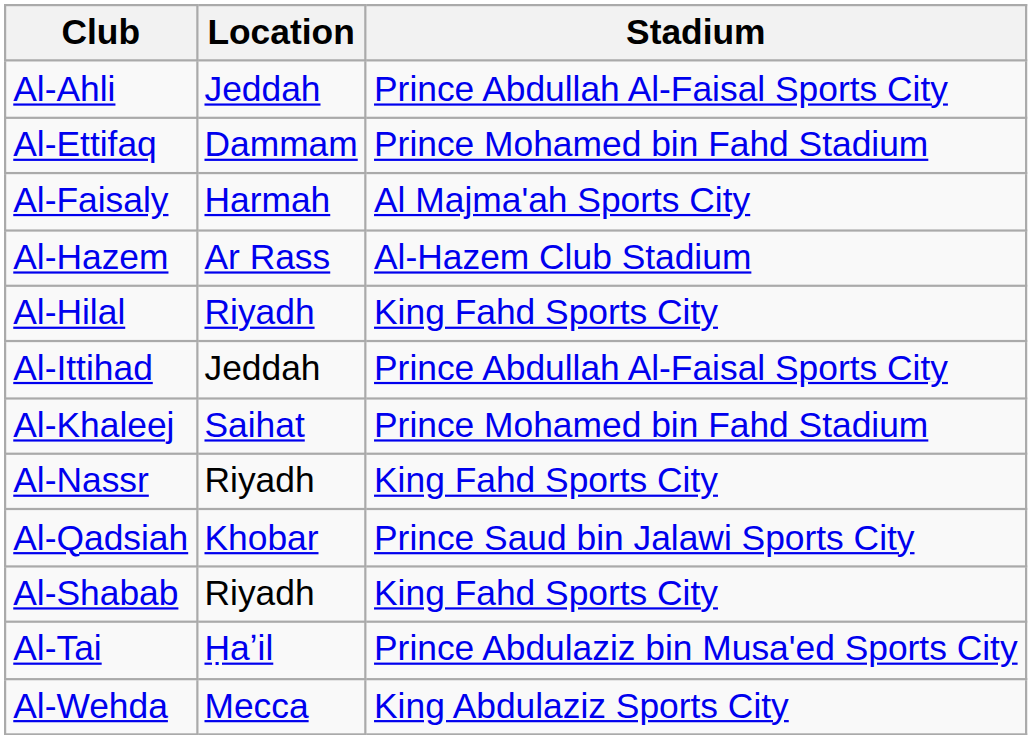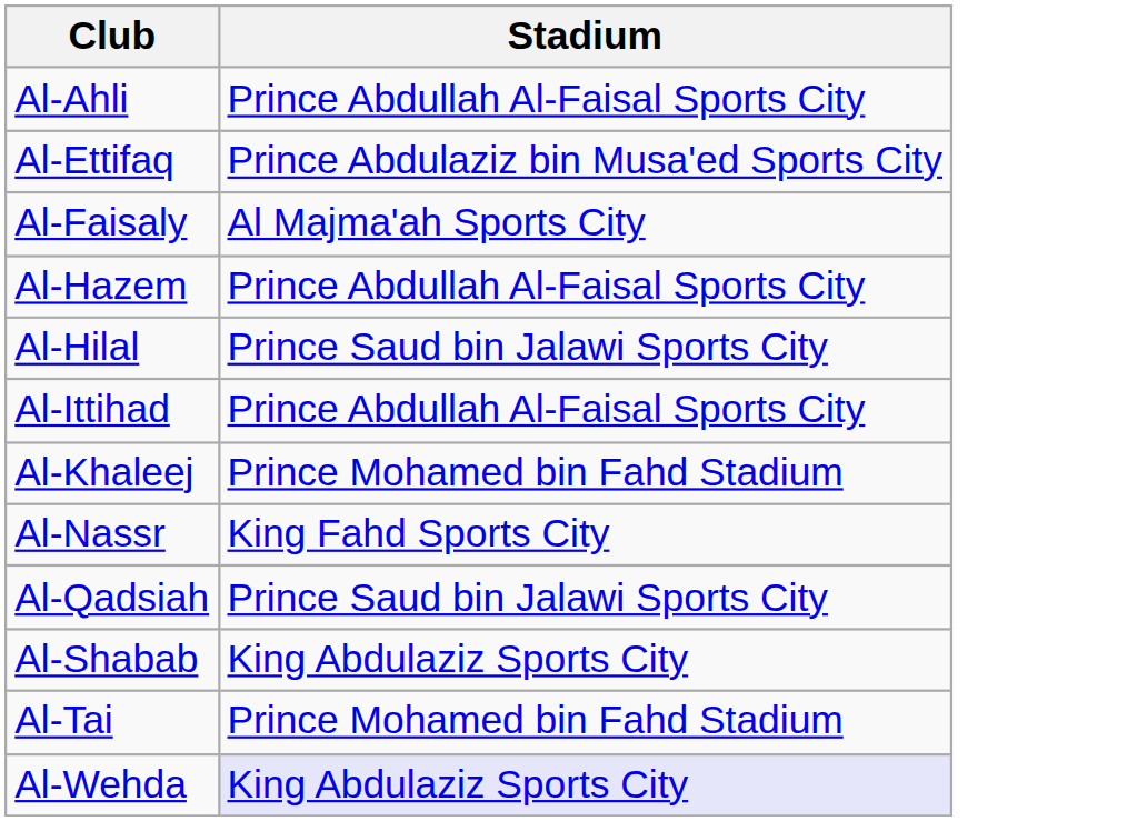 <table class="wikitable sortable">
 <tr>
 <th>Club</th>
-<th>Location</th>
 <th>Stadium</th>
 </tr>
 <tr>
 <td><a href='#'>Al-Ahli</a></td>
-<td><a href='#'>Jeddah</a></td>
 <td><a href='#'>Prince Abdullah Al-Faisal Sports City</a></td>
 </tr>
 <tr>
 <td><a href='#'>Al-Ettifaq</a></td>
-<td><a href='#'>Dammam</a></td>
-<td><a href='#'>Prince Mohamed bin Fahd Stadium</a></td>
+<td><a href='#'>Prince Abdulaziz bin Musa'ed Sports City</a></td>
 </tr>
 <tr>
 <td><a href='#'>Al-Faisaly</a></td>
-<td><a href='#'>Harmah</a></td>
 <td><a href='#'>Al Majma'ah Sports City</a></td>
 </tr>
 <tr>
 <td><a href='#'>Al-Hazem</a></td>
-<td><a href='#'>Ar Rass</a></td>
-<td><a href='#'>Al-Hazem Club Stadium</a></td>
+<td><a href='#'>Prince Abdullah Al-Faisal Sports City</a></td>
 </tr>
 <tr>
 <td><a href='#'>Al-Hilal</a></td>
-<td><a href='#'>Riyadh</a></td>
-<td><a href='#'>King Fahd Sports City</a></td>
+<td><a href='#'>Prince Saud bin Jalawi Sports City</a></td>
 </tr>
 <tr>
 <td><a href='#'>Al-Ittihad</a></td>
-<td>Jeddah</td>
 <td><a href='#'>Prince Abdullah Al-Faisal Sports City</a></td>
 </tr>
 <tr>
 <td><a href='#'>Al-Khaleej</a></td>
-<td><a href='#'>Saihat</a></td>
 <td><a href='#'>Prince Mohamed bin Fahd Stadium</a></td>
 </tr>
 <tr>
 <td><a href='#'>Al-Nassr</a></td>
-<td>Riyadh</td>
 <td><a href='#'>King Fahd Sports City</a></td>
 </tr>
 <tr>
 <td><a href='#'>Al-Qadsiah</a></td>
-<td><a href='#'>Khobar</a></td>
 <td><a href='#'>Prince Saud bin Jalawi Sports City</a></td>
 </tr>
 <tr>
 <td><a href='#'>Al-Shabab</a></td>
-<td>Riyadh</td>
-<td><a href='#'>King Fahd Sports City</a></td>
+<td><a href='#'>King Abdulaziz Sports City</a></td>
 </tr>
 <tr>
 <td><a href='#'>Al-Tai</a></td>
-<td><a href='#'>Ḥaʼil</a></td>
-<td><a href='#'>Prince Abdulaziz bin Musa'ed Sports City</a></td>
+<td><a href='#'>Prince Mohamed bin Fahd Stadium</a></td>
 </tr>
 <tr>
 <td><a href='#'>Al-Wehda</a></td>
-<td><a href='#'>Mecca</a></td>
-<td><a href='#'>King Abdulaziz Sports City</a></td>
+<td style="background: lavender;"><a href='#'>King Abdulaziz Sports City</a></td>
 </tr>
 </table>
